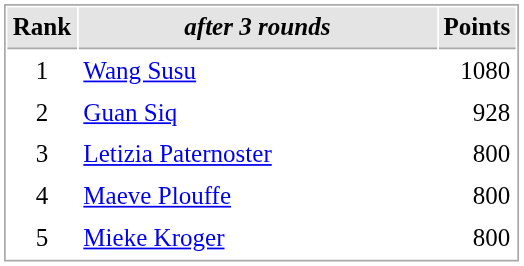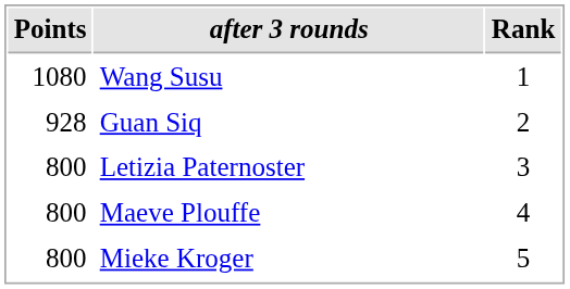 <table cellspacing="1" cellpadding="3" style="border:1px solid #aaa; font-size:90%;">
 <tr style="background:#e4e4e4;">
+<th style="border-bottom:1px solid #aaa; width:20px;">Points</th>
+<th style="border-bottom:1px solid #aaa; width:200px; white-space:nowrap;"><em>after 3 rounds</em> </th>
 <th style="border-bottom:1px solid #aaa; width:10px;">Rank</th>
-<th style="border-bottom:1px solid #aaa; width:200px; white-space:nowrap;"><em>after 3 rounds</em> </th>
-<th style="border-bottom:1px solid #aaa; width:20px;">Points</th>
 </tr>
 <tr>
+<td align=right>1080</td>
+<td> <a href='#'>Wang Susu</a></td>
 <td align=center>1</td>
-<td> <a href='#'>Wang Susu</a></td>
-<td align=right>1080</td>
 </tr>
 <tr>
+<td align=right>928</td>
+<td> <a href='#'>Guan Siq</a></td>
 <td align=center>2</td>
-<td> <a href='#'>Guan Siq</a></td>
-<td align=right>928</td>
 </tr>
 <tr>
+<td align=right>800</td>
+<td> <a href='#'>Letizia Paternoster</a></td>
 <td align=center>3</td>
-<td> <a href='#'>Letizia Paternoster</a></td>
-<td align=right>800</td>
 </tr>
 <tr>
+<td align=right>800</td>
+<td> <a href='#'>Maeve Plouffe</a></td>
 <td align=center>4</td>
-<td> <a href='#'>Maeve Plouffe</a></td>
-<td align=right>800</td>
 </tr>
 <tr>
+<td align=right>800</td>
+<td> <a href='#'>Mieke Kroger</a></td>
 <td align=center>5</td>
-<td> <a href='#'>Mieke Kroger</a></td>
-<td align=right>800</td>
 </tr>
 </table>
